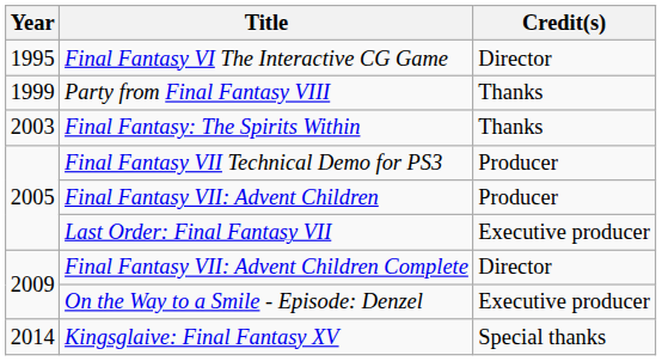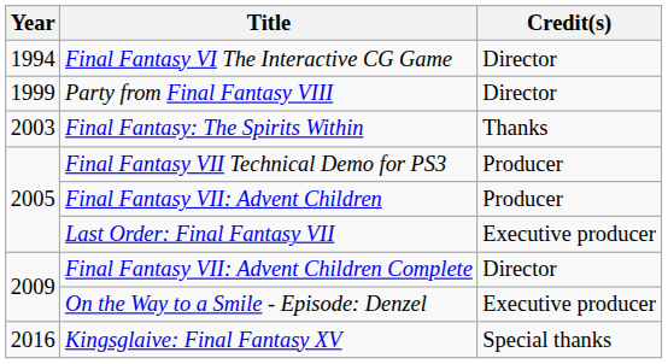 <table class="wikitable sortable">
 <tr>
 <th>Year</th>
 <th>Title</th>
 <th>Credit(s)</th>
 </tr>
 <tr>
-<td>1995</td>
+<td>1994</td>
 <td><em><a href='#'>Final Fantasy VI</a> The Interactive CG Game</em></td>
 <td>Director</td>
 </tr>
 <tr>
 <td>1999</td>
 <td><em>Party from <a href='#'>Final Fantasy VIII</a></em></td>
-<td>Thanks</td>
+<td>Director</td>
 </tr>
 <tr>
 <td>2003</td>
 <td><em><a href='#'>Final Fantasy: The Spirits Within</a></em></td>
 <td>Thanks</td>
 </tr>
 <tr>
 <td rowspan="3">2005</td>
 <td><em><a href='#'>Final Fantasy VII</a> Technical Demo for PS3</em></td>
 <td>Producer</td>
 </tr>
 <tr>
 <td><em><a href='#'>Final Fantasy VII: Advent Children</a></em></td>
 <td>Producer</td>
 </tr>
 <tr>
 <td><em><a href='#'>Last Order: Final Fantasy VII</a></em></td>
 <td>Executive producer</td>
 </tr>
 <tr>
 <td rowspan="2">2009</td>
 <td><em><a href='#'>Final Fantasy VII: Advent Children Complete</a></em></td>
 <td>Director</td>
 </tr>
 <tr>
 <td><em><a href='#'>On the Way to a Smile</a> - Episode: Denzel</em></td>
 <td>Executive producer</td>
 </tr>
 <tr>
-<td>2014</td>
+<td>2016</td>
 <td><em><a href='#'>Kingsglaive: Final Fantasy XV</a></em></td>
 <td>Special thanks</td>
 </tr>
 </table>
